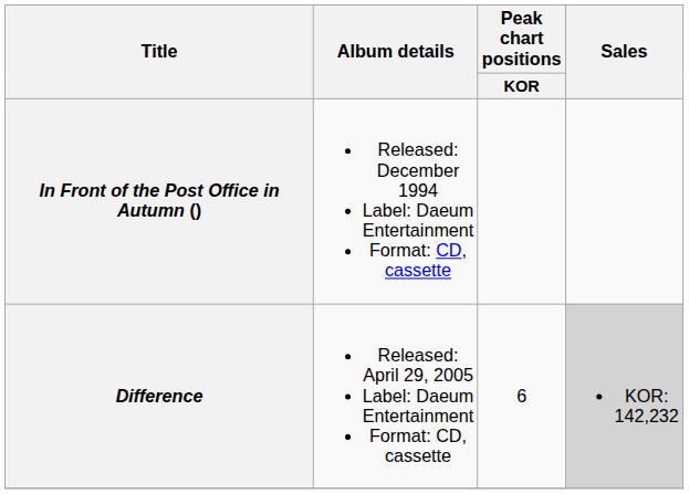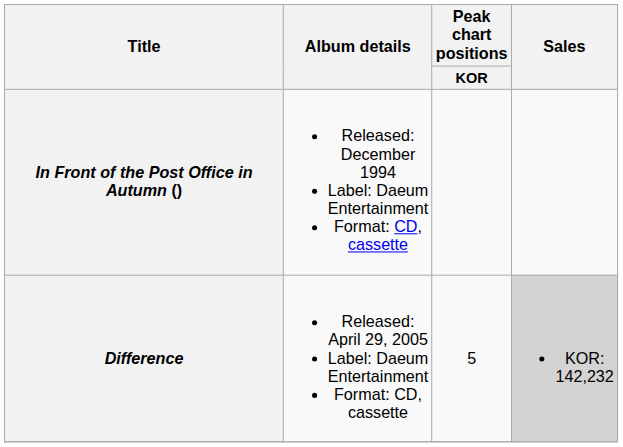 <table class="wikitable plainrowheaders" style="text-align:center;">
 <tr>
 <th scope="col" rowspan="2" style="width:18em;">Title</th>
 <th scope="col" rowspan="2">Album details</th>
 <th scope="col">Peak chart positions</th>
 <th scope="col" rowspan="2">Sales</th>
 </tr>
 <tr>
 <th scope="col" style="width:2.5em;font-size:90%;">KOR<br></th>
 </tr>
 <tr>
 <th scope="row"><em>In Front of the Post Office in Autumn</em> ()</th>
 <td><br><ul><li>Released: December 1994</li><li>Label: Daeum Entertainment</li><li>Format: <a href='#'>CD</a>, <a href='#'>cassette</a></li></ul></td>
 <td></td>
 <td></td>
 </tr>
 <tr>
 <th scope="row"><em>Difference</em></th>
 <td><br><ul><li>Released: April 29, 2005</li><li>Label: Daeum Entertainment</li><li>Format: CD, cassette</li></ul></td>
-<td>6</td>
+<td>5</td>
 <td style="background: lightgrey;"><br><ul><li>KOR: 142,232</li></ul></td>
 </tr>
 <tr>
 </tr>
 </table>
